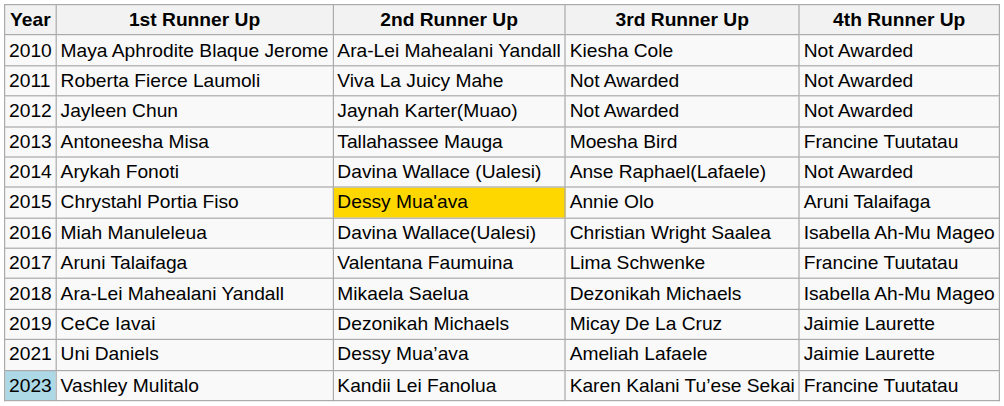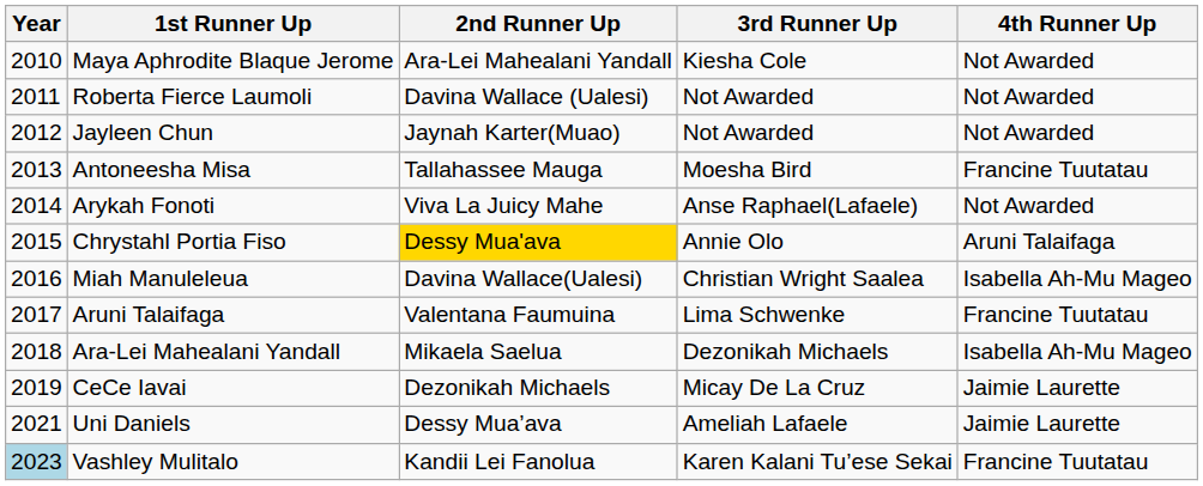 <table class="wikitable">
 <tr>
 <th>Year</th>
 <th>1st Runner Up</th>
 <th>2nd Runner Up</th>
 <th>3rd Runner Up</th>
 <th>4th Runner Up</th>
 </tr>
 <tr>
 <td>2010</td>
 <td>Maya Aphrodite Blaque Jerome</td>
 <td>Ara-Lei Mahealani Yandall</td>
 <td>Kiesha Cole</td>
 <td>Not Awarded</td>
 </tr>
 <tr>
 <td>2011</td>
 <td>Roberta Fierce Laumoli</td>
-<td>Viva La Juicy Mahe</td>
+<td>Davina Wallace (Ualesi)</td>
 <td>Not Awarded</td>
 <td>Not Awarded</td>
 </tr>
 <tr>
 <td>2012</td>
 <td>Jayleen Chun</td>
 <td>Jaynah Karter(Muao)</td>
 <td>Not Awarded</td>
 <td>Not Awarded</td>
 </tr>
 <tr>
 <td>2013</td>
 <td>Antoneesha Misa</td>
 <td>Tallahassee Mauga</td>
 <td>Moesha Bird</td>
 <td>Francine Tuutatau</td>
 </tr>
 <tr>
 <td>2014</td>
 <td>Arykah Fonoti</td>
-<td>Davina Wallace (Ualesi)</td>
+<td>Viva La Juicy Mahe</td>
 <td>Anse Raphael(Lafaele)</td>
 <td>Not Awarded</td>
 </tr>
 <tr>
 <td>2015</td>
 <td>Chrystahl Portia Fiso</td>
 <td style="background: gold;">Dessy Mua'ava</td>
 <td>Annie Olo</td>
 <td>Aruni Talaifaga</td>
 </tr>
 <tr>
 <td>2016</td>
 <td>Miah Manuleleua</td>
 <td>Davina Wallace(Ualesi)</td>
 <td>Christian Wright Saalea</td>
 <td>Isabella Ah-Mu Mageo</td>
 </tr>
 <tr>
 <td>2017</td>
 <td>Aruni Talaifaga</td>
 <td>Valentana Faumuina</td>
 <td>Lima Schwenke</td>
 <td>Francine Tuutatau</td>
 </tr>
 <tr>
 <td>2018</td>
 <td>Ara-Lei Mahealani Yandall</td>
 <td>Mikaela Saelua</td>
 <td>Dezonikah Michaels</td>
 <td>Isabella Ah-Mu Mageo</td>
 </tr>
 <tr>
 <td>2019</td>
 <td>CeCe Iavai</td>
 <td>Dezonikah Michaels</td>
 <td>Micay De La Cruz</td>
 <td>Jaimie Laurette</td>
 </tr>
 <tr>
 <td>2021</td>
 <td>Uni Daniels</td>
 <td>Dessy Mua’ava</td>
 <td>Ameliah Lafaele</td>
 <td>Jaimie Laurette</td>
 </tr>
 <tr>
 <td style="background: lightblue;">2023</td>
 <td>Vashley Mulitalo</td>
 <td>Kandii Lei Fanolua</td>
 <td>Karen Kalani Tu’ese Sekai</td>
 <td>Francine Tuutatau</td>
 </tr>
 </table>
